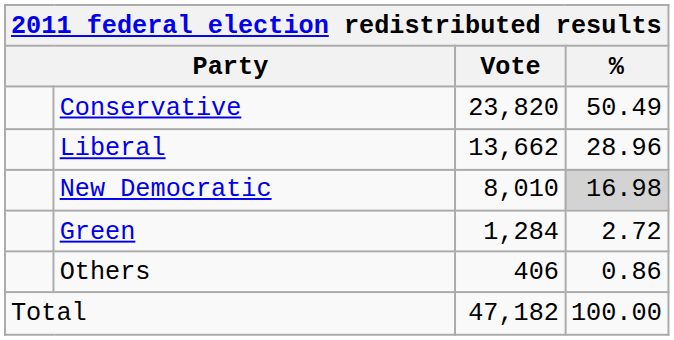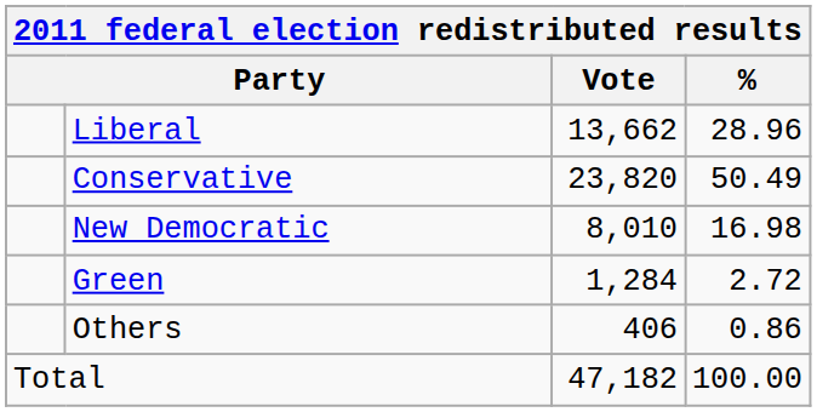 <table class="wikitable">
 <tr>
 <th colspan="4"><a href='#'>2011 federal election</a> redistributed results</th>
 </tr>
 <tr>
 <th bgcolor="#DDDDFF" width="130px" colspan="2">Party</th>
 <th bgcolor="#DDDDFF" width="50px">Vote</th>
 <th bgcolor="#DDDDFF" width="30px">%</th>
 </tr>
 <tr>
 <td> </td>
+<td><a href='#'>Liberal</a></td>
+<td align=right>13,662</td>
+<td align=right>28.96</td>
+</tr>
+<tr>
+<td> </td>
 <td><a href='#'>Conservative</a></td>
 <td align=right>23,820</td>
 <td align=right>50.49</td>
 </tr>
 <tr>
 <td> </td>
-<td><a href='#'>Liberal</a></td>
-<td align=right>13,662</td>
-<td align=right>28.96</td>
-</tr>
-<tr>
-<td> </td>
 <td><a href='#'>New Democratic</a></td>
 <td align=right>8,010</td>
-<td align=right style="background: lightgrey;">16.98</td>
+<td align=right>16.98</td>
 </tr>
 <tr>
 <td> </td>
 <td><a href='#'>Green</a></td>
 <td align=right>1,284</td>
 <td align=right>2.72</td>
 </tr>
 <tr>
 <td> </td>
 <td>Others</td>
 <td align=right>406</td>
 <td align=right>0.86</td>
 </tr>
 <tr>
 <td colspan="2">Total</td>
 <td align=right>47,182</td>
 <td align=right>100.00</td>
 </tr>
 </table>
